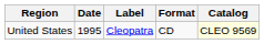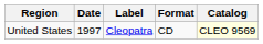 <table class="wikitable">
 <tr>
 <th>Region</th>
 <th>Date</th>
 <th>Label</th>
 <th>Format</th>
 <th>Catalog</th>
 </tr>
 <tr>
 <td>United States</td>
-<td>1995</td>
+<td>1997</td>
 <td><a href='#'>Cleopatra</a></td>
 <td>CD</td>
 <td style="background: lightyellow;">CLEO 9569</td>
 </tr>
 </table>
